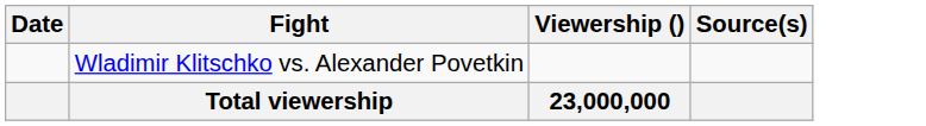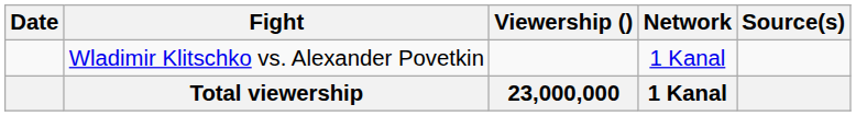 <table class="wikitable sortable" style="text-align:center">
 <tr>
 <th>Date</th>
 <th>Fight</th>
 <th>Viewership ()</th>
+<th>Network</th>
 <th>Source(s)</th>
 </tr>
 <tr>
 <td></td>
 <td><a href='#'>Wladimir Klitschko</a> vs. Alexander Povetkin</td>
 <td></td>
+<td><a href='#'>1 Kanal</a></td>
 <td></td>
 </tr>
 <tr>
 <th></th>
 <th>Total viewership</th>
 <th>23,000,000</th>
+<th>1 Kanal</th>
 <th></th>
 </tr>
 </table>
